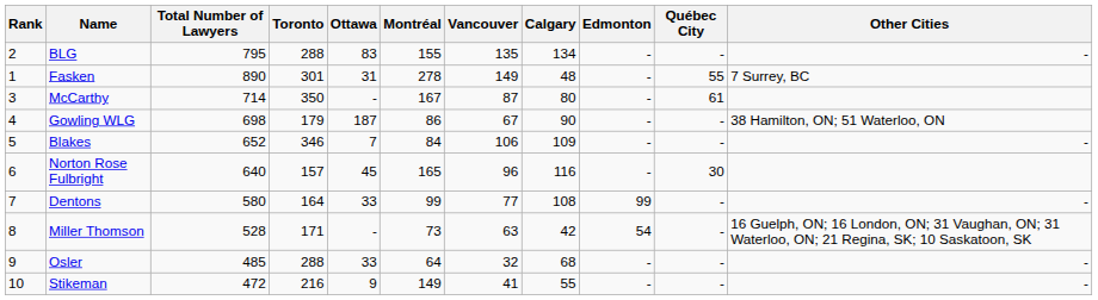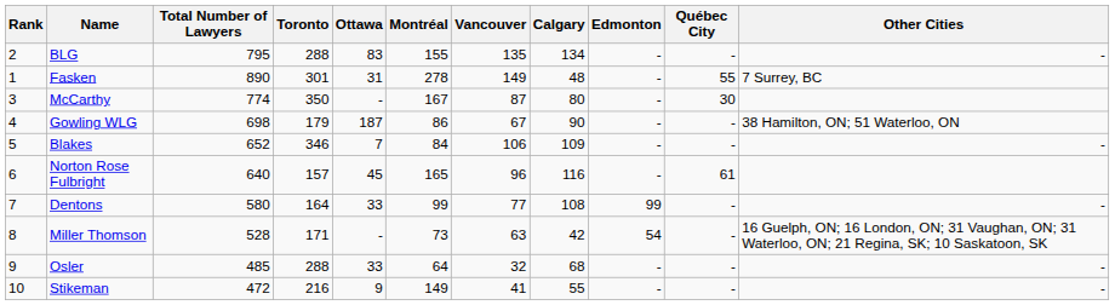 <table class="wikitable sortable">
 <tr>
 <th data-sort-type="number">Rank</th>
 <th>Name</th>
 <th>Total Number of Lawyers</th>
 <th>Toronto</th>
 <th>Ottawa</th>
 <th>Montréal</th>
 <th>Vancouver</th>
 <th>Calgary</th>
 <th>Edmonton</th>
 <th>Québec City</th>
 <th>Other Cities</th>
 </tr>
 <tr>
 <td>2</td>
 <td><a href='#'>BLG</a></td>
 <td align="right">795</td>
 <td align="right">288</td>
 <td align="right">83</td>
 <td align="right">155</td>
 <td align="right">135</td>
 <td align="right">134</td>
 <td align="right">-</td>
 <td align="right">-</td>
 <td align="right">-</td>
 </tr>
 <tr>
 <td>1</td>
 <td><a href='#'>Fasken</a></td>
 <td align="right">890</td>
 <td align="right">301</td>
 <td align="right">31</td>
 <td align="right">278</td>
 <td align="right">149</td>
 <td align="right">48</td>
 <td align="right">-</td>
 <td align="right">55</td>
 <td>7 Surrey, BC</td>
 </tr>
 <tr>
 <td>3</td>
 <td><a href='#'>McCarthy</a></td>
-<td align="right">714</td>
+<td align="right">774</td>
 <td align="right">350</td>
 <td align="right">-</td>
 <td align="right">167</td>
 <td align="right">87</td>
 <td align="right">80</td>
 <td align="right">-</td>
-<td align="right">61</td>
+<td align="right">30</td>
 <td></td>
 </tr>
 <tr>
 <td>4</td>
 <td><a href='#'>Gowling WLG</a></td>
 <td align="right">698</td>
 <td align="right">179</td>
 <td align="right">187</td>
 <td align="right">86</td>
 <td align="right">67</td>
 <td align="right">90</td>
 <td align="right">-</td>
 <td align="right">-</td>
 <td>38 Hamilton, ON; 51 Waterloo, ON</td>
 </tr>
 <tr>
 <td>5</td>
 <td><a href='#'>Blakes</a></td>
 <td align="right">652</td>
 <td align="right">346</td>
 <td align="right">7</td>
 <td align="right">84</td>
 <td align="right">106</td>
 <td align="right">109</td>
 <td align="right">-</td>
 <td align="right">-</td>
 <td align="right">-</td>
 </tr>
 <tr>
 <td>6</td>
 <td><a href='#'>Norton Rose Fulbright</a></td>
 <td align="right">640</td>
 <td align="right">157</td>
 <td align="right">45</td>
 <td align="right">165</td>
 <td align="right">96</td>
 <td align="right">116</td>
 <td align="right">-</td>
-<td align="right">30</td>
+<td align="right">61</td>
 <td></td>
 </tr>
 <tr>
 <td>7</td>
 <td><a href='#'>Dentons</a></td>
 <td align="right">580</td>
 <td align="right">164</td>
 <td align="right">33</td>
 <td align="right">99</td>
 <td align="right">77</td>
 <td align="right">108</td>
 <td align="right">99</td>
 <td align="right">-</td>
 <td align="right">-</td>
 </tr>
 <tr>
 <td>8</td>
 <td><a href='#'>Miller Thomson</a></td>
 <td align="right">528</td>
 <td align="right">171</td>
 <td align="right">-</td>
 <td align="right">73</td>
 <td align="right">63</td>
 <td align="right">42</td>
 <td align="right">54</td>
 <td align="right">-</td>
 <td>16 Guelph, ON; 16 London, ON; 31 Vaughan, ON; 31 Waterloo, ON; 21 Regina, SK; 10 Saskatoon, SK</td>
 </tr>
 <tr>
 <td>9</td>
 <td><a href='#'>Osler</a></td>
 <td align="right">485</td>
 <td align="right">288</td>
 <td align="right">33</td>
 <td align="right">64</td>
 <td align="right">32</td>
 <td align="right">68</td>
 <td align="right">-</td>
 <td align="right">-</td>
 <td align="right">-</td>
 </tr>
 <tr>
 <td>10</td>
 <td><a href='#'>Stikeman</a></td>
 <td align="right">472</td>
 <td align="right">216</td>
 <td align="right">9</td>
 <td align="right">149</td>
 <td align="right">41</td>
 <td align="right">55</td>
 <td align="right">-</td>
 <td align="right">-</td>
 <td align="right">-</td>
 </tr>
 </table>
